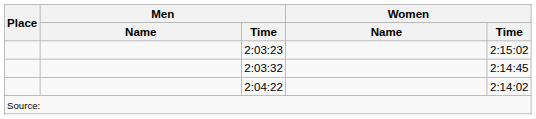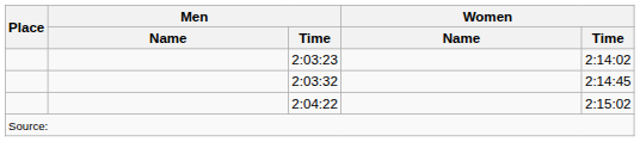 <table class="wikitable" style="font-size:95%;">
 <tr>
 <th rowspan="2">Place</th>
 <th colspan="2">Men</th>
 <th colspan="2">Women</th>
 </tr>
 <tr>
 <th style="width: 17em">Name</th>
 <th>Time</th>
 <th style="width: 17em">Name</th>
 <th>Time</th>
 </tr>
 <tr>
 <td align="center"></td>
 <td></td>
 <td>2:03:23</td>
 <td></td>
-<td>2:15:02</td>
+<td>2:14:02</td>
 </tr>
 <tr>
 <td align="center"></td>
 <td></td>
 <td>2:03:32</td>
 <td></td>
 <td>2:14:45</td>
 </tr>
 <tr>
 <td align="center"></td>
 <td></td>
 <td>2:04:22</td>
 <td></td>
-<td>2:14:02</td>
+<td>2:15:02</td>
 </tr>
 <tr>
 <td colspan="7"><small>Source:</small></td>
 </tr>
 </table>
